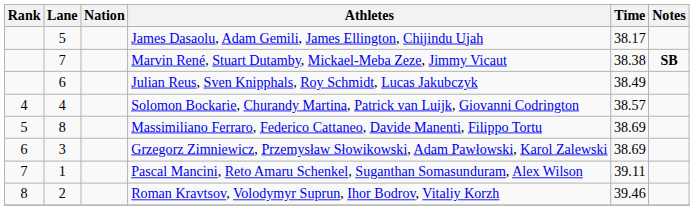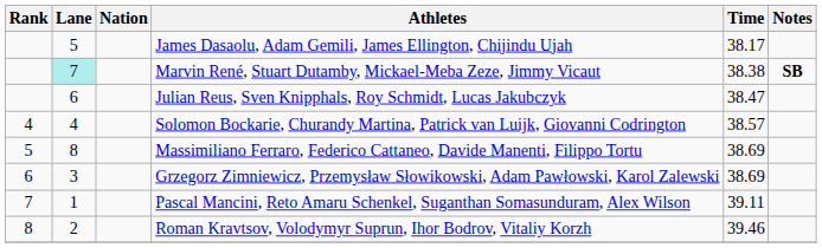 <table class="wikitable sortable" style="text-align:center">
 <tr>
 <th>Rank</th>
 <th>Lane</th>
 <th>Nation</th>
 <th>Athletes</th>
 <th>Time</th>
 <th>Notes</th>
 </tr>
 <tr>
 <td></td>
 <td>5</td>
 <td align=left></td>
 <td align=left><a href='#'>James Dasaolu</a>, <a href='#'>Adam Gemili</a>, <a href='#'>James Ellington</a>, <a href='#'>Chijindu Ujah</a></td>
 <td>38.17</td>
 <td></td>
 </tr>
 <tr>
 <td></td>
-<td>7</td>
+<td style="background: paleturquoise;">7</td>
 <td align=left></td>
 <td align=left><a href='#'>Marvin René</a>, <a href='#'>Stuart Dutamby</a>, <a href='#'>Mickael-Meba Zeze</a>, <a href='#'>Jimmy Vicaut</a></td>
 <td>38.38</td>
 <td><strong>SB</strong></td>
 </tr>
 <tr>
 <td></td>
 <td>6</td>
 <td align=left></td>
 <td align=left><a href='#'>Julian Reus</a>, <a href='#'>Sven Knipphals</a>, <a href='#'>Roy Schmidt</a>, <a href='#'>Lucas Jakubczyk</a></td>
-<td>38.49</td>
+<td>38.47</td>
 <td></td>
 </tr>
 <tr>
 <td>4</td>
 <td>4</td>
 <td align=left></td>
 <td align=left><a href='#'>Solomon Bockarie</a>, <a href='#'>Churandy Martina</a>, <a href='#'>Patrick van Luijk</a>, <a href='#'>Giovanni Codrington</a></td>
 <td>38.57</td>
 <td></td>
 </tr>
 <tr>
 <td>5</td>
 <td>8</td>
 <td align=left></td>
 <td align=left><a href='#'>Massimiliano Ferraro</a>, <a href='#'>Federico Cattaneo</a>, <a href='#'>Davide Manenti</a>, <a href='#'>Filippo Tortu</a></td>
 <td>38.69</td>
 <td></td>
 </tr>
 <tr>
 <td>6</td>
 <td>3</td>
 <td align=left></td>
 <td align=left><a href='#'>Grzegorz Zimniewicz</a>, <a href='#'>Przemysław Słowikowski</a>, <a href='#'>Adam Pawłowski</a>, <a href='#'>Karol Zalewski</a></td>
 <td>38.69</td>
 <td></td>
 </tr>
 <tr>
 <td>7</td>
 <td>1</td>
 <td align=left></td>
 <td align=left><a href='#'>Pascal Mancini</a>, <a href='#'>Reto Amaru Schenkel</a>, <a href='#'>Suganthan Somasunduram</a>, <a href='#'>Alex Wilson</a></td>
 <td>39.11</td>
 <td></td>
 </tr>
 <tr>
 <td>8</td>
 <td>2</td>
 <td align=left></td>
 <td align=left><a href='#'>Roman Kravtsov</a>, <a href='#'>Volodymyr Suprun</a>, <a href='#'>Ihor Bodrov</a>, <a href='#'>Vitaliy Korzh</a></td>
 <td>39.46</td>
 <td></td>
 </tr>
 <tr>
 </tr>
 </table>
